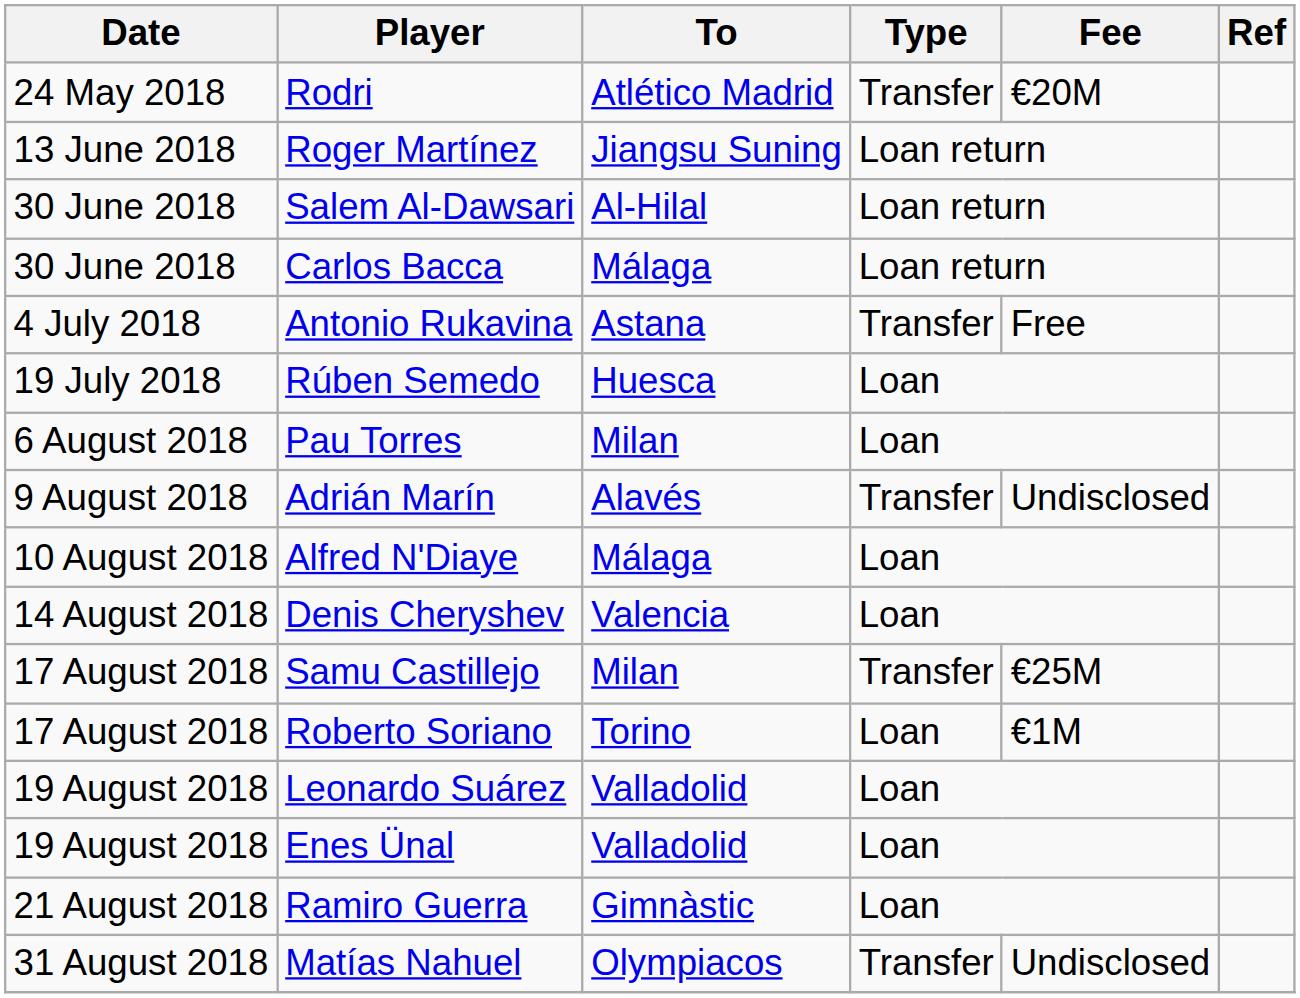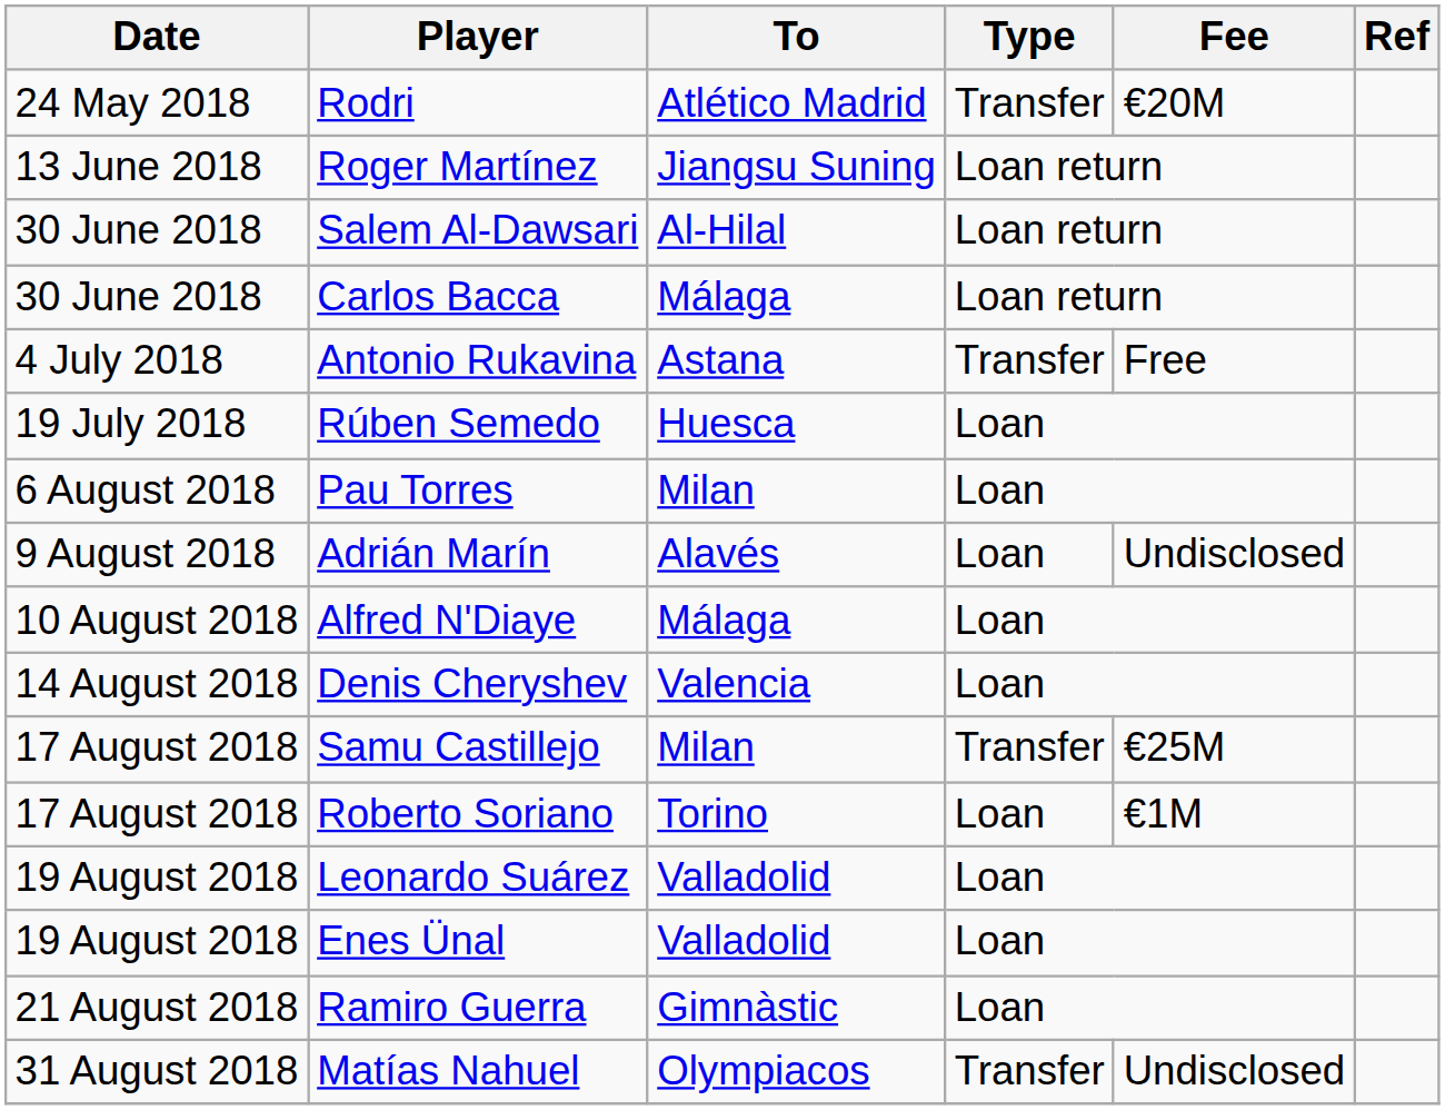 <table class="wikitable">
 <tr>
 <th>Date</th>
 <th>Player</th>
 <th>To</th>
 <th>Type</th>
 <th>Fee</th>
 <th>Ref</th>
 </tr>
 <tr>
 <td>24 May 2018</td>
 <td> <a href='#'>Rodri</a></td>
 <td> <a href='#'>Atlético Madrid</a></td>
 <td>Transfer</td>
 <td>€20M</td>
 <td></td>
 </tr>
 <tr>
 <td>13 June 2018</td>
 <td> <a href='#'>Roger Martínez</a></td>
 <td> <a href='#'>Jiangsu Suning</a></td>
 <td colspan=2>Loan return</td>
 <td></td>
 </tr>
 <tr>
 <td>30 June 2018</td>
 <td> <a href='#'>Salem Al-Dawsari</a></td>
 <td> <a href='#'>Al-Hilal</a></td>
 <td colspan=2>Loan return</td>
 <td></td>
 </tr>
 <tr>
 <td>30 June 2018</td>
 <td> <a href='#'>Carlos Bacca</a></td>
 <td> <a href='#'>Málaga</a></td>
 <td colspan=2>Loan return</td>
 <td></td>
 </tr>
 <tr>
 <td>4 July 2018</td>
 <td> <a href='#'>Antonio Rukavina</a></td>
 <td> <a href='#'>Astana</a></td>
 <td>Transfer</td>
 <td>Free</td>
 <td></td>
 </tr>
 <tr>
 <td>19 July 2018</td>
 <td> <a href='#'>Rúben Semedo</a></td>
 <td> <a href='#'>Huesca</a></td>
 <td colspan=2>Loan</td>
 <td></td>
 </tr>
 <tr>
 <td>6 August 2018</td>
 <td> <a href='#'>Pau Torres</a></td>
 <td> <a href='#'>Milan</a></td>
 <td colspan=2>Loan</td>
 <td></td>
 </tr>
 <tr>
 <td>9 August 2018</td>
 <td> <a href='#'>Adrián Marín</a></td>
 <td> <a href='#'>Alavés</a></td>
-<td>Transfer</td>
+<td>Loan</td>
 <td>Undisclosed</td>
 <td></td>
 </tr>
 <tr>
 <td>10 August 2018</td>
 <td> <a href='#'>Alfred N'Diaye</a></td>
 <td> <a href='#'>Málaga</a></td>
 <td colspan=2>Loan</td>
 <td></td>
 </tr>
 <tr>
 <td>14 August 2018</td>
 <td> <a href='#'>Denis Cheryshev</a></td>
 <td> <a href='#'>Valencia</a></td>
 <td colspan=2>Loan</td>
 <td></td>
 </tr>
 <tr>
 <td>17 August 2018</td>
 <td> <a href='#'>Samu Castillejo</a></td>
 <td> <a href='#'>Milan</a></td>
 <td>Transfer</td>
 <td>€25M</td>
 <td></td>
 </tr>
 <tr>
 <td>17 August 2018</td>
 <td> <a href='#'>Roberto Soriano</a></td>
 <td> <a href='#'>Torino</a></td>
 <td>Loan</td>
 <td>€1M</td>
 <td></td>
 </tr>
 <tr>
 <td>19 August 2018</td>
 <td> <a href='#'>Leonardo Suárez</a></td>
 <td> <a href='#'>Valladolid</a></td>
 <td colspan=2>Loan</td>
 <td></td>
 </tr>
 <tr>
 <td>19 August 2018</td>
 <td> <a href='#'>Enes Ünal</a></td>
 <td> <a href='#'>Valladolid</a></td>
 <td colspan=2>Loan</td>
 <td></td>
 </tr>
 <tr>
 <td>21 August 2018</td>
 <td> <a href='#'>Ramiro Guerra</a></td>
 <td> <a href='#'>Gimnàstic</a></td>
 <td colspan=2>Loan</td>
 <td></td>
 </tr>
 <tr>
 <td>31 August 2018</td>
 <td> <a href='#'>Matías Nahuel</a></td>
 <td> <a href='#'>Olympiacos</a></td>
 <td>Transfer</td>
 <td>Undisclosed</td>
 <td></td>
 </tr>
 <tr>
 </tr>
 </table>
